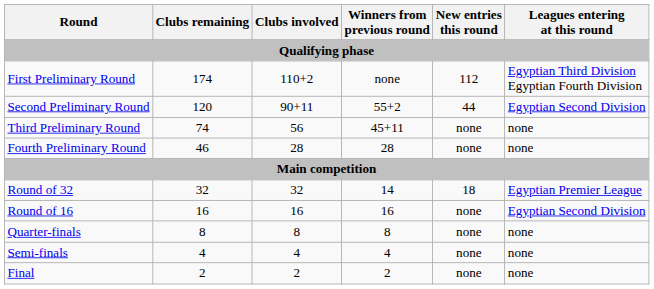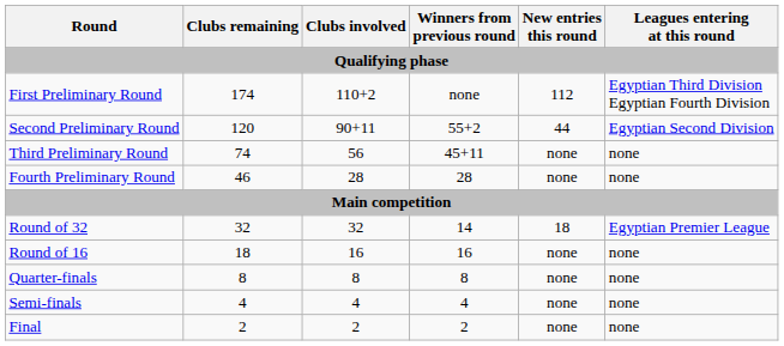 <table class="wikitable">
 <tr>
 <th>Round</th>
 <th>Clubs remaining</th>
 <th>Clubs involved</th>
 <th>Winners from<br>previous round</th>
 <th>New entries<br>this round</th>
 <th>Leagues entering<br>at this round</th>
 </tr>
 <tr>
 <td colspan=6; style="text-align:center; background:silver"><strong>Qualifying phase</strong></td>
 </tr>
 <tr>
 <td><a href='#'>First Preliminary Round</a></td>
 <td style="text-align:center;">174</td>
 <td style="text-align:center;">110+2</td>
 <td style="text-align:center;">none</td>
 <td style="text-align:center;">112</td>
 <td><a href='#'>Egyptian Third Division</a><br>Egyptian Fourth Division</td>
 </tr>
 <tr>
 <td><a href='#'>Second Preliminary Round</a></td>
 <td style="text-align:center;">120</td>
 <td style="text-align:center;">90+11</td>
 <td style="text-align:center;">55+2</td>
 <td style="text-align:center;">44</td>
 <td><a href='#'>Egyptian Second Division</a></td>
 </tr>
 <tr>
 <td><a href='#'>Third Preliminary Round</a></td>
 <td style="text-align:center;">74</td>
 <td style="text-align:center;">56</td>
 <td style="text-align:center;">45+11</td>
 <td style="text-align:center;">none</td>
 <td>none</td>
 </tr>
 <tr>
 <td><a href='#'>Fourth Preliminary Round</a></td>
 <td style="text-align:center;">46</td>
 <td style="text-align:center;">28</td>
 <td style="text-align:center;">28</td>
 <td style="text-align:center;">none</td>
 <td>none</td>
 </tr>
 <tr>
 <td colspan=6; style="text-align:center; background:silver"><strong>Main competition</strong></td>
 </tr>
 <tr>
 <td><a href='#'>Round of 32</a></td>
 <td style="text-align:center;">32</td>
 <td style="text-align:center;">32</td>
 <td style="text-align:center;">14</td>
 <td style="text-align:center;">18</td>
 <td><a href='#'>Egyptian Premier League</a></td>
 </tr>
 <tr>
 <td><a href='#'>Round of 16</a></td>
-<td style="text-align:center;">16</td>
+<td style="text-align:center;">18</td>
 <td style="text-align:center;">16</td>
 <td style="text-align:center;">16</td>
 <td style="text-align:center;">none</td>
-<td><a href='#'>Egyptian Second Division</a></td>
+<td>none</td>
 </tr>
 <tr>
 <td><a href='#'>Quarter-finals</a></td>
 <td style="text-align:center;">8</td>
 <td style="text-align:center;">8</td>
 <td style="text-align:center;">8</td>
 <td style="text-align:center;">none</td>
 <td>none</td>
 </tr>
 <tr>
 <td><a href='#'>Semi-finals</a></td>
 <td style="text-align:center;">4</td>
 <td style="text-align:center;">4</td>
 <td style="text-align:center;">4</td>
 <td style="text-align:center;">none</td>
 <td>none</td>
 </tr>
 <tr>
 <td><a href='#'>Final</a></td>
 <td style="text-align:center;">2</td>
 <td style="text-align:center;">2</td>
 <td style="text-align:center;">2</td>
 <td style="text-align:center;">none</td>
 <td>none</td>
 </tr>
 </table>
